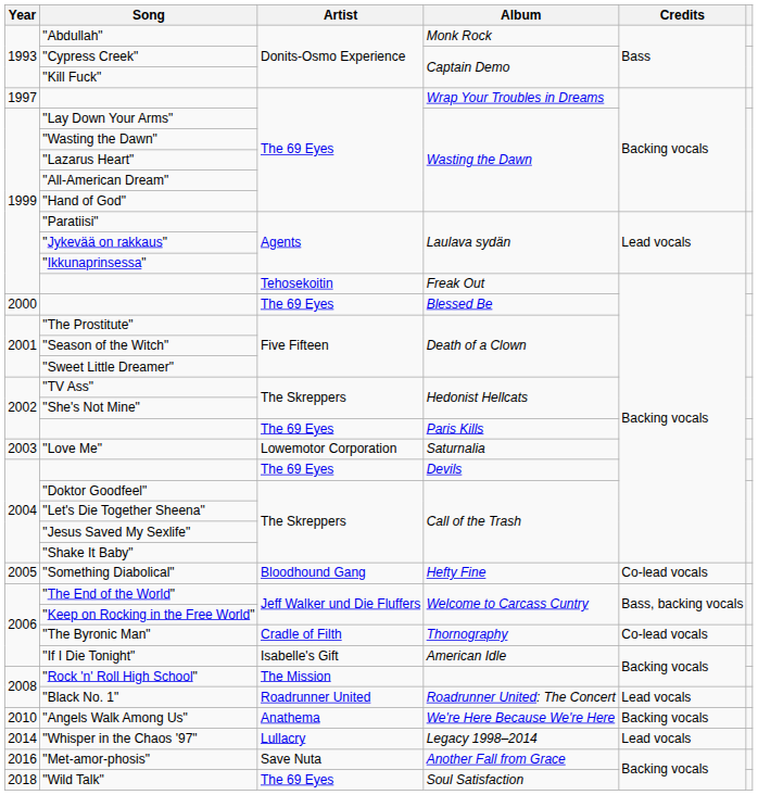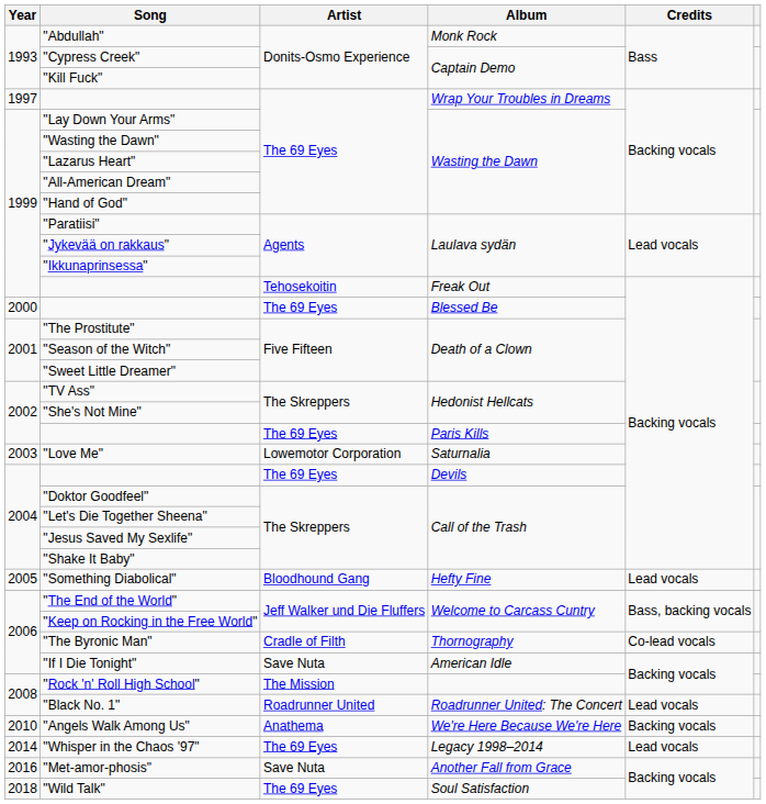 <table class="wikitable">
 <tr>
 <th>Year</th>
 <th>Song</th>
 <th>Artist</th>
 <th>Album</th>
 <th>Credits</th>
 <th></th>
 </tr>
 <tr>
 <td rowspan="3">1993</td>
 <td>"Abdullah"</td>
 <td rowspan="3">Donits-Osmo Experience</td>
 <td><em>Monk Rock</em></td>
 <td rowspan="3">Bass</td>
 <td style="text-align:center;"></td>
 </tr>
 <tr>
 <td>"Cypress Creek"</td>
 <td rowspan="2"><em>Captain Demo</em></td>
 <td rowspan="2" style="text-align:center;"></td>
 </tr>
 <tr>
 <td>"Kill Fuck"</td>
 </tr>
 <tr>
 <td>1997</td>
 <td></td>
 <td rowspan="6"><a href='#'>The 69 Eyes</a></td>
 <td><em><a href='#'>Wrap Your Troubles in Dreams</a></em></td>
 <td rowspan="6">Backing vocals</td>
 <td style="text-align:center;"></td>
 </tr>
 <tr>
 <td rowspan="9">1999</td>
 <td>"Lay Down Your Arms"</td>
 <td rowspan="5"><em><a href='#'>Wasting the Dawn</a></em></td>
 <td rowspan="5" style="text-align:center;"></td>
 </tr>
 <tr>
 <td>"Wasting the Dawn"</td>
 </tr>
 <tr>
 <td>"Lazarus Heart"</td>
 </tr>
 <tr>
 <td>"All-American Dream"</td>
 </tr>
 <tr>
 <td>"Hand of God"</td>
 </tr>
 <tr>
 <td>"Paratiisi"</td>
 <td rowspan="3"><a href='#'>Agents</a></td>
 <td rowspan="3"><em>Laulava sydän</em></td>
 <td rowspan="3">Lead vocals</td>
 <td rowspan="3" style="text-align:center;"></td>
 </tr>
 <tr>
 <td>"<a href='#'>Jykevää on rakkaus</a>"</td>
 </tr>
 <tr>
 <td>"<a href='#'>Ikkunaprinsessa</a>"</td>
 </tr>
 <tr>
 <td></td>
 <td><a href='#'>Tehosekoitin</a></td>
 <td><em>Freak Out</em></td>
 <td rowspan="14">Backing vocals</td>
 <td style="text-align:center;"></td>
 </tr>
 <tr>
 <td>2000</td>
 <td></td>
 <td><a href='#'>The 69 Eyes</a></td>
 <td><em><a href='#'>Blessed Be</a></em></td>
 <td style="text-align:center;"></td>
 </tr>
 <tr>
 <td rowspan="3">2001</td>
 <td>"The Prostitute"</td>
 <td rowspan="3">Five Fifteen</td>
 <td rowspan="3"><em>Death of a Clown</em></td>
 <td rowspan="3" style="text-align:center;"></td>
 </tr>
 <tr>
 <td>"Season of the Witch"</td>
 </tr>
 <tr>
 <td>"Sweet Little Dreamer"</td>
 </tr>
 <tr>
 <td rowspan="3">2002</td>
 <td>"TV Ass"</td>
 <td rowspan="2">The Skreppers</td>
 <td rowspan="2"><em>Hedonist Hellcats</em></td>
 <td rowspan="2" style="text-align:center;"></td>
 </tr>
 <tr>
 <td>"She's Not Mine"</td>
 </tr>
 <tr>
 <td></td>
 <td><a href='#'>The 69 Eyes</a></td>
 <td><em><a href='#'>Paris Kills</a></em></td>
 <td style="text-align:center;"></td>
 </tr>
 <tr>
 <td>2003</td>
 <td>"Love Me"</td>
 <td>Lowemotor Corporation</td>
 <td><em>Saturnalia</em></td>
 <td style="text-align:center;"></td>
 </tr>
 <tr>
 <td rowspan="5">2004</td>
 <td></td>
 <td><a href='#'>The 69 Eyes</a></td>
 <td><em><a href='#'>Devils</a></em></td>
 <td style="text-align:center;"></td>
 </tr>
 <tr>
 <td>"Doktor Goodfeel"</td>
 <td rowspan="4">The Skreppers</td>
 <td rowspan="4"><em>Call of the Trash</em></td>
 <td rowspan="4" style="text-align:center;"></td>
 </tr>
 <tr>
 <td>"Let's Die Together Sheena"</td>
 </tr>
 <tr>
 <td>"Jesus Saved My Sexlife"</td>
 </tr>
 <tr>
 <td>"Shake It Baby"</td>
 </tr>
 <tr>
 <td>2005</td>
 <td>"Something Diabolical"</td>
 <td><a href='#'>Bloodhound Gang</a></td>
 <td><em><a href='#'>Hefty Fine</a></em></td>
-<td>Co-lead vocals</td>
+<td>Lead vocals</td>
 <td style="text-align:center;"></td>
 </tr>
 <tr>
 <td rowspan="4">2006</td>
 <td>"<a href='#'>The End of the World</a>"</td>
 <td rowspan="2"><a href='#'>Jeff Walker und Die Fluffers</a></td>
 <td rowspan="2"><em><a href='#'>Welcome to Carcass Cuntry</a></em></td>
 <td rowspan="2">Bass, backing vocals</td>
 <td rowspan="2" style="text-align:center;"></td>
 </tr>
 <tr>
 <td>"<a href='#'>Keep on Rocking in the Free World</a>"</td>
 </tr>
 <tr>
 <td>"The Byronic Man"</td>
 <td><a href='#'>Cradle of Filth</a></td>
 <td><em><a href='#'>Thornography</a></em></td>
 <td>Co-lead vocals</td>
 <td style="text-align:center;"></td>
 </tr>
 <tr>
 <td>"If I Die Tonight"</td>
-<td>Isabelle's Gift</td>
+<td>Save Nuta</td>
 <td><em>American Idle</em></td>
 <td rowspan="2">Backing vocals</td>
 <td style="text-align:center;"></td>
 </tr>
 <tr>
 <td rowspan="2">2008</td>
 <td>"<a href='#'>Rock 'n' Roll High School</a>"</td>
 <td><a href='#'>The Mission</a></td>
 <td></td>
 <td style="text-align:center;"></td>
 </tr>
 <tr>
 <td>"Black No. 1"</td>
 <td><a href='#'>Roadrunner United</a></td>
 <td><em><a href='#'>Roadrunner United</a>: The Concert</em></td>
 <td>Lead vocals</td>
 <td style="text-align:center;"></td>
 </tr>
 <tr>
 <td>2010</td>
 <td>"Angels Walk Among Us"</td>
 <td><a href='#'>Anathema</a></td>
 <td><em><a href='#'>We're Here Because We're Here</a></em></td>
 <td>Backing vocals</td>
 <td style="text-align:center;"></td>
 </tr>
 <tr>
 <td>2014</td>
 <td>"Whisper in the Chaos '97"</td>
-<td><a href='#'>Lullacry</a></td>
+<td><a href='#'>The 69 Eyes</a></td>
 <td><em>Legacy 1998–2014</em></td>
 <td>Lead vocals</td>
 <td style="text-align:center;"></td>
 </tr>
 <tr>
 <td>2016</td>
 <td>"Met-amor-phosis"</td>
 <td>Save Nuta</td>
 <td><em><a href='#'>Another Fall from Grace</a></em></td>
 <td rowspan="2">Backing vocals</td>
 <td style="text-align:center;"></td>
 </tr>
 <tr>
 <td>2018</td>
 <td>"Wild Talk"</td>
 <td><a href='#'>The 69 Eyes</a></td>
 <td><em>Soul Satisfaction</em></td>
 <td style="text-align:center;"></td>
 </tr>
 </table>
